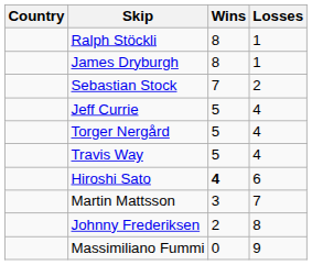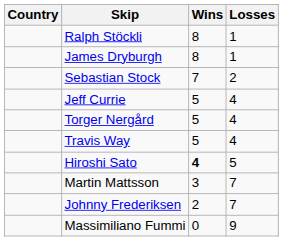 <table class="wikitable">
 <tr>
 <th>Country</th>
 <th>Skip</th>
 <th>Wins</th>
 <th>Losses</th>
 </tr>
 <tr>
 <td></td>
 <td><a href='#'>Ralph Stöckli</a></td>
 <td>8</td>
 <td>1</td>
 </tr>
 <tr>
 <td></td>
 <td><a href='#'>James Dryburgh</a></td>
 <td>8</td>
 <td>1</td>
 </tr>
 <tr>
 <td></td>
 <td><a href='#'>Sebastian Stock</a></td>
 <td>7</td>
 <td>2</td>
 </tr>
 <tr>
 <td></td>
 <td><a href='#'>Jeff Currie</a></td>
 <td>5</td>
 <td>4</td>
 </tr>
 <tr>
 <td></td>
 <td><a href='#'>Torger Nergård</a></td>
 <td>5</td>
 <td>4</td>
 </tr>
 <tr>
 <td></td>
 <td><a href='#'>Travis Way</a></td>
 <td>5</td>
 <td>4</td>
 </tr>
 <tr>
 <td></td>
 <td><a href='#'>Hiroshi Sato</a></td>
 <td><strong>4</strong></td>
-<td>6</td>
+<td>5</td>
 </tr>
 <tr>
 <td></td>
 <td>Martin Mattsson</td>
 <td>3</td>
 <td>7</td>
 </tr>
 <tr>
 <td></td>
 <td><a href='#'>Johnny Frederiksen</a></td>
 <td>2</td>
-<td>8</td>
+<td>7</td>
 </tr>
 <tr>
 <td></td>
 <td>Massimiliano Fummi</td>
 <td>0</td>
 <td>9</td>
 </tr>
 </table>
